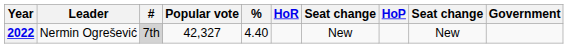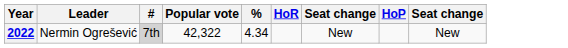 <table class="wikitable" style="text-align: center;">
 <tr>
 <th>Year</th>
 <th>Leader</th>
 <th>#</th>
 <th>Popular vote</th>
 <th>%</th>
 <th><a href='#'>HoR</a></th>
 <th>Seat change</th>
 <th><a href='#'>HoP</a></th>
 <th>Seat change</th>
-<th>Government</th>
 </tr>
 <tr>
 <th><a href='#'>2022</a></th>
 <td>Nermin Ogrešević</td>
 <td style="background: lightgrey;">7th</td>
-<td align=center>42,327</td>
-<td>4.40</td>
+<td align=center>42,322</td>
+<td>4.34</td>
 <td></td>
 <td>New</td>
 <td></td>
 <td>New</td>
-<td></td>
 </tr>
 </table>
